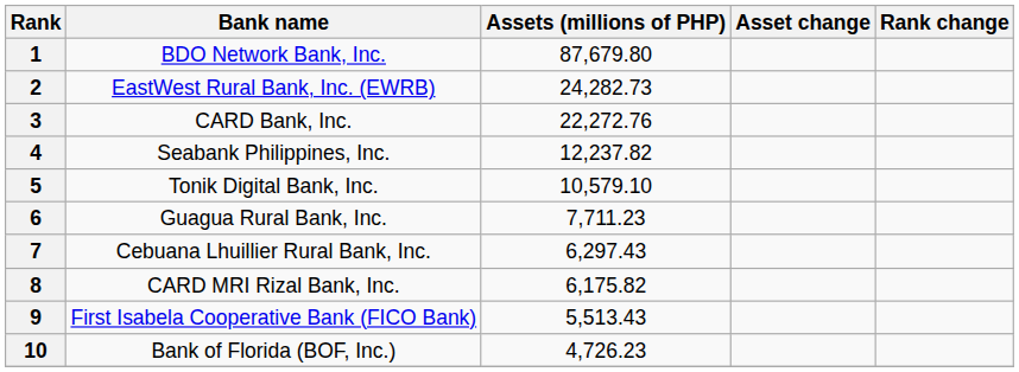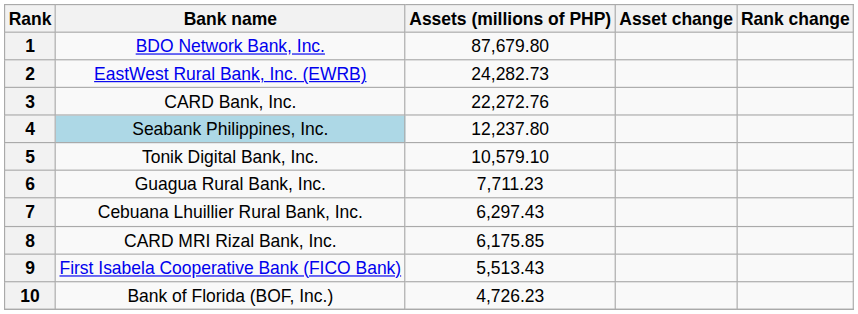 <table class="wikitable" style="font-size:95%; text-align:center;">
 <tr>
 <th scope="col">Rank</th>
 <th scope="col">Bank name</th>
 <th scope="col">Assets (millions of PHP)</th>
 <th scope="col">Asset change</th>
 <th scope="col">Rank change</th>
 </tr>
 <tr>
 <th scope="row">1</th>
 <td><a href='#'>BDO Network Bank, Inc.</a></td>
 <td>87,679.80</td>
 <td></td>
 <td></td>
 </tr>
 <tr>
 <th scope="row">2</th>
 <td><a href='#'>EastWest Rural Bank, Inc. (EWRB)</a></td>
 <td>24,282.73</td>
 <td></td>
 <td></td>
 </tr>
 <tr>
 <th scope="row">3</th>
 <td>CARD Bank, Inc.</td>
 <td>22,272.76</td>
 <td></td>
 <td></td>
 </tr>
 <tr>
 <th scope="row">4</th>
-<td>Seabank Philippines, Inc.</td>
-<td>12,237.82</td>
+<td style="background: lightblue;">Seabank Philippines, Inc.</td>
+<td>12,237.80</td>
 <td></td>
 <td></td>
 </tr>
 <tr>
 <th scope="row">5</th>
 <td>Tonik Digital Bank, Inc.</td>
 <td>10,579.10</td>
 <td></td>
 <td></td>
 </tr>
 <tr>
 <th scope="row">6</th>
 <td>Guagua Rural Bank, Inc.</td>
 <td>7,711.23</td>
 <td></td>
 <td></td>
 </tr>
 <tr>
 <th scope="row">7</th>
 <td>Cebuana Lhuillier Rural Bank, Inc.</td>
 <td>6,297.43</td>
 <td></td>
 <td></td>
 </tr>
 <tr>
 <th scope="row">8</th>
 <td>CARD MRI Rizal Bank, Inc.</td>
-<td>6,175.82</td>
+<td>6,175.85</td>
 <td></td>
 <td></td>
 </tr>
 <tr>
 <th scope="row">9</th>
 <td><a href='#'>First Isabela Cooperative Bank (FICO Bank)</a></td>
 <td>5,513.43</td>
 <td></td>
 <td></td>
 </tr>
 <tr>
 <th scope="row">10</th>
 <td>Bank of Florida (BOF, Inc.)</td>
 <td>4,726.23</td>
 <td></td>
 <td></td>
 </tr>
 <tr>
 </tr>
 </table>
